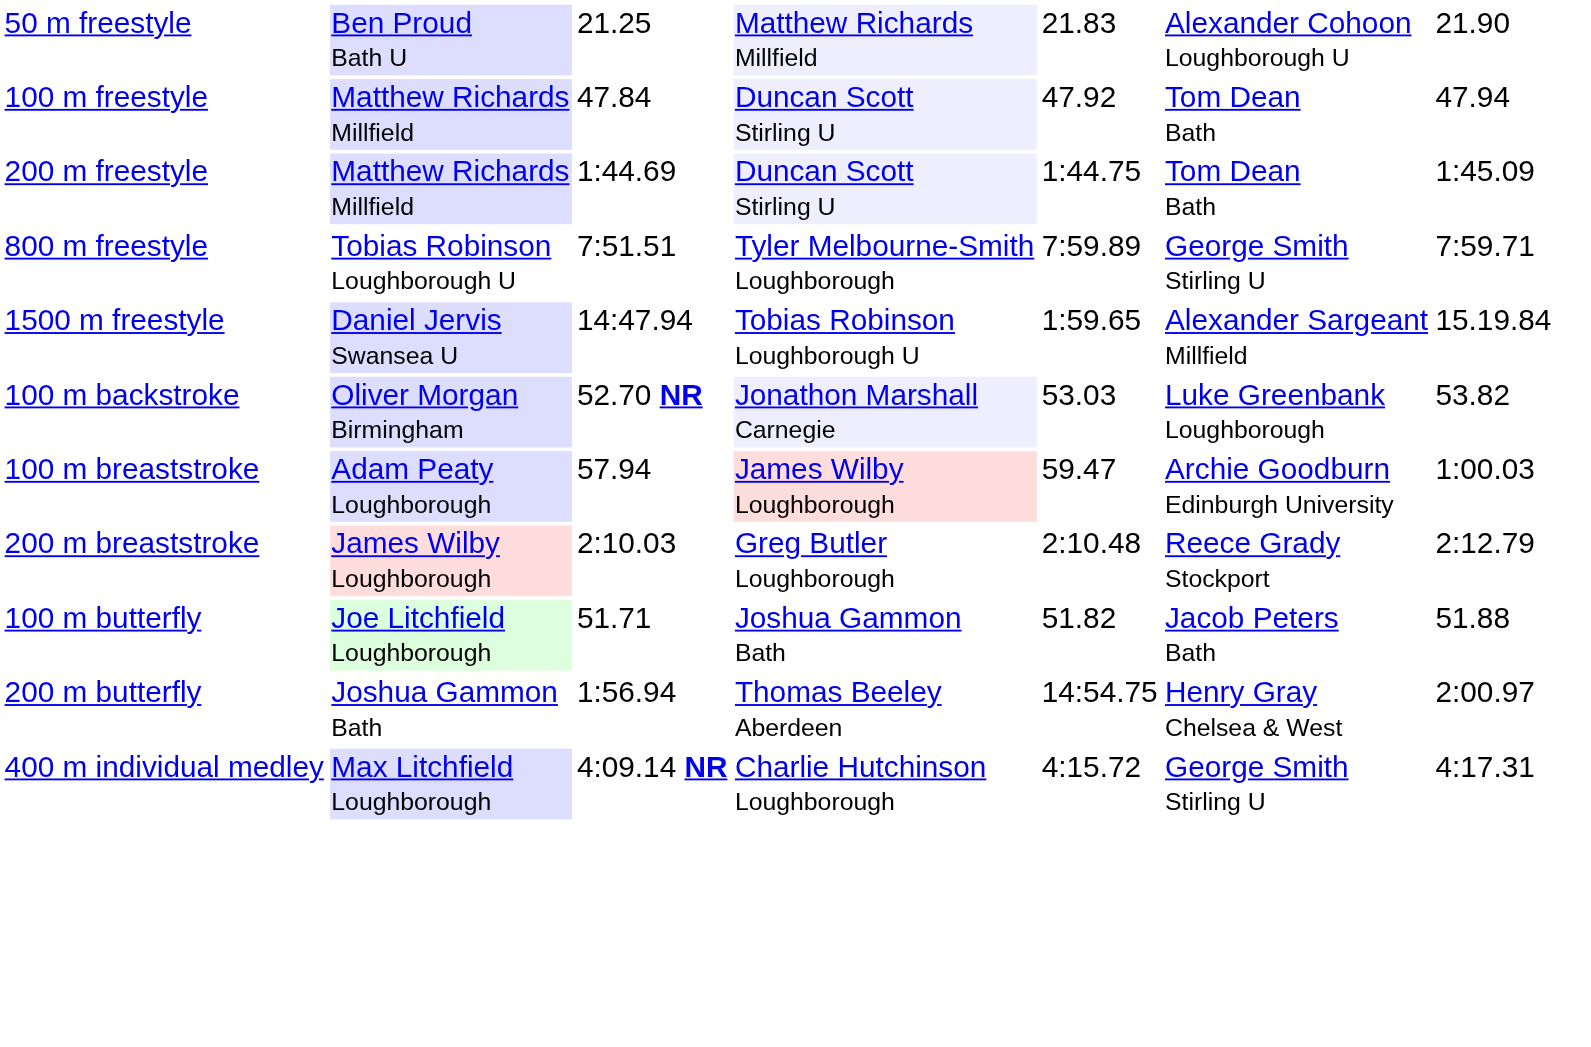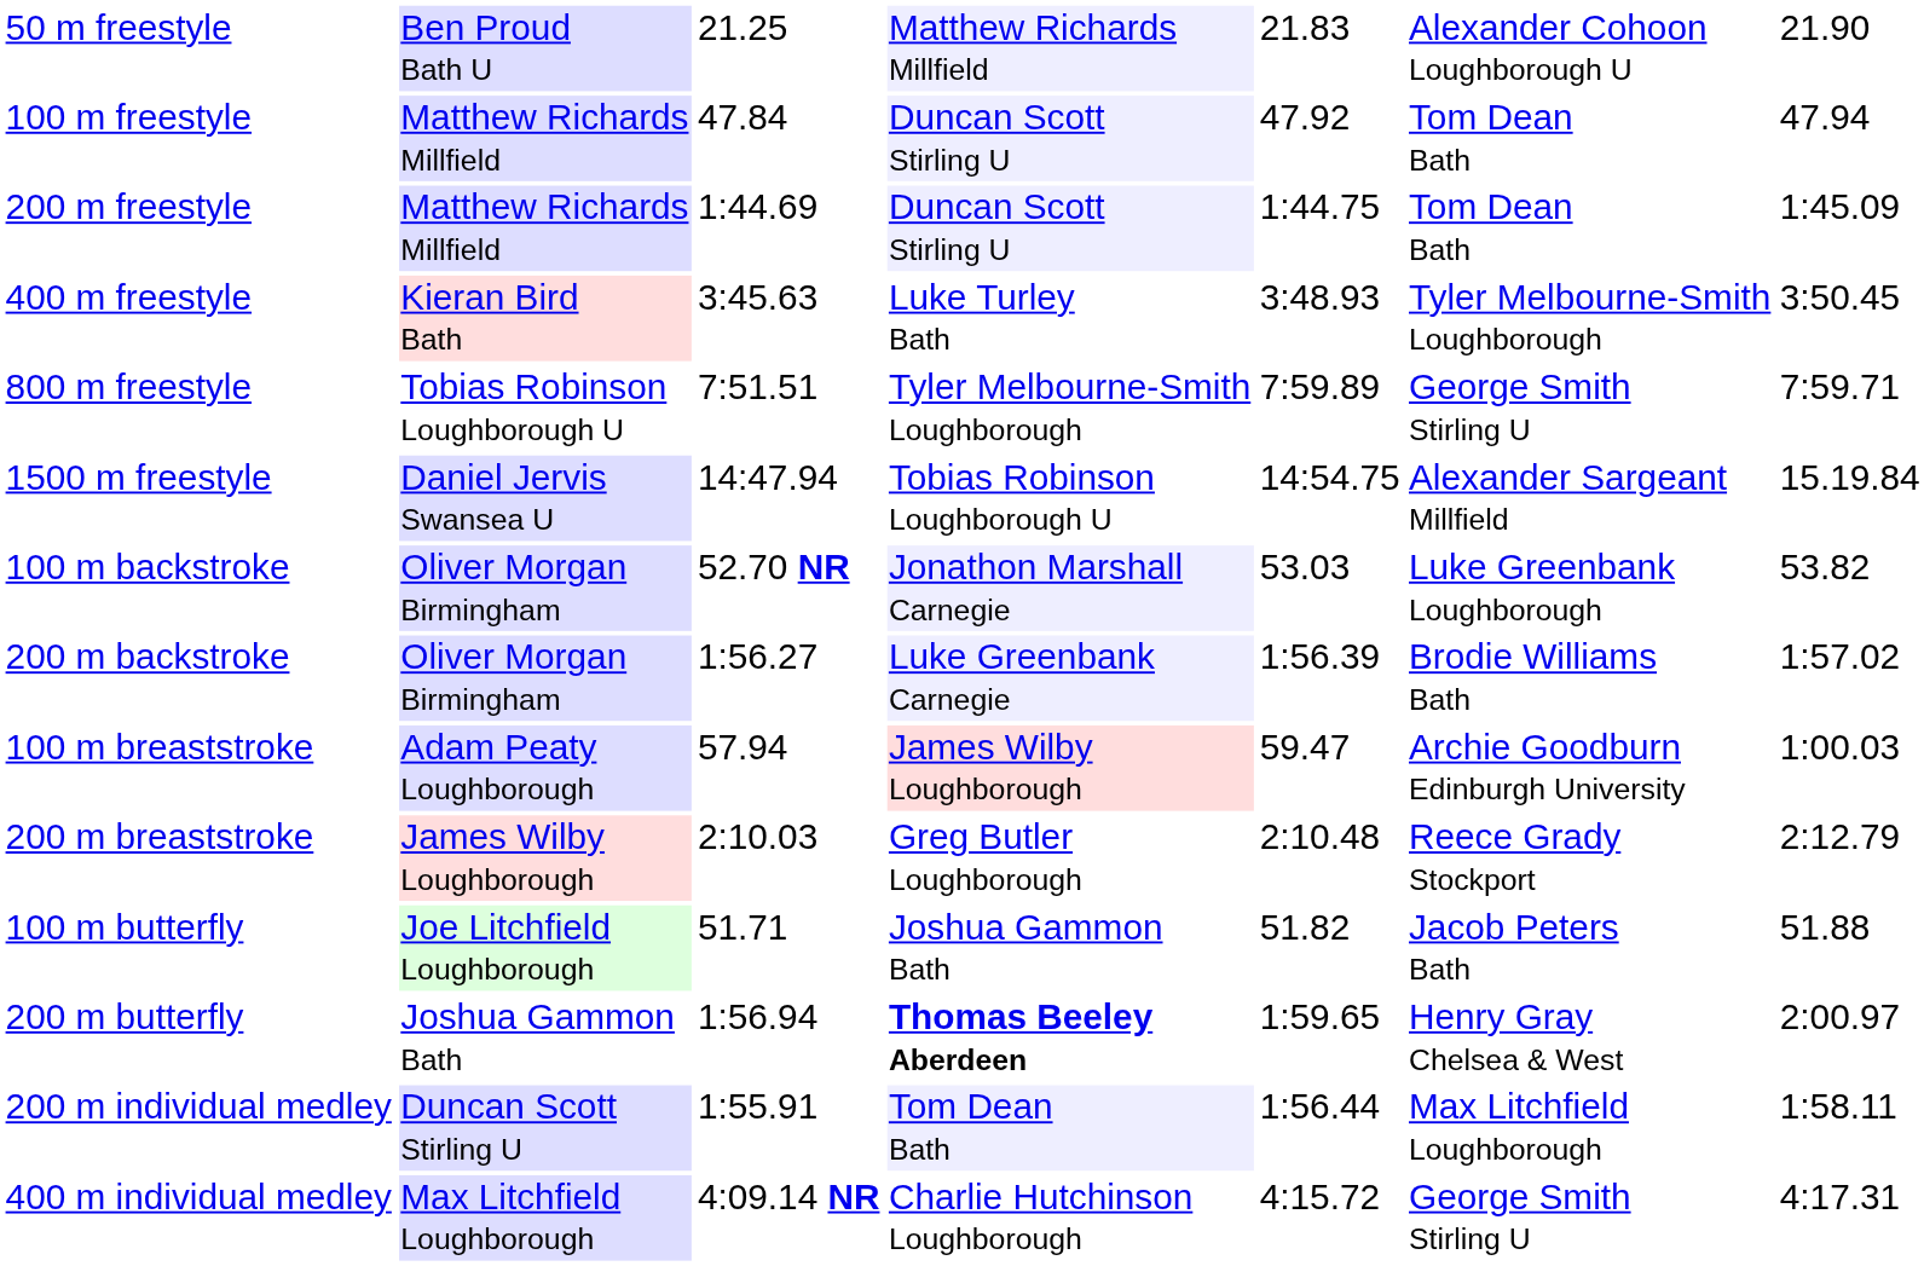 <table>
 <tr valign="top">
 <td><a href='#'>50 m freestyle</a></td>
 <td bgcolor=#DDF><a href='#'>Ben Proud</a><br><small>Bath U</small></td>
 <td>21.25</td>
 <td bgcolor=#EEF><a href='#'>Matthew Richards</a><br><small>Millfield</small></td>
 <td>21.83</td>
 <td><a href='#'>Alexander Cohoon</a><br><small>Loughborough U</small></td>
 <td>21.90</td>
 </tr>
 <tr valign="top">
 <td><a href='#'>100 m freestyle</a></td>
 <td bgcolor=#DDF><a href='#'>Matthew Richards</a><br><small>Millfield</small></td>
 <td>47.84</td>
 <td bgcolor=#EEF><a href='#'>Duncan Scott</a><br><small>Stirling U</small></td>
 <td>47.92</td>
 <td><a href='#'>Tom Dean</a><br><small>Bath</small></td>
 <td>47.94</td>
 </tr>
 <tr valign="top">
 <td><a href='#'>200 m freestyle</a></td>
 <td bgcolor=#DDF><a href='#'>Matthew Richards</a><br><small>Millfield</small></td>
 <td>1:44.69</td>
 <td bgcolor=#EEF><a href='#'>Duncan Scott</a><br><small>Stirling U</small></td>
 <td>1:44.75</td>
 <td><a href='#'>Tom Dean</a><br><small>Bath</small></td>
 <td>1:45.09</td>
 </tr>
 <tr valign="top">
+<td><a href='#'>400 m freestyle</a></td>
+<td bgcolor=#FDD><a href='#'>Kieran Bird</a><br><small>Bath</small></td>
+<td>3:45.63</td>
+<td><a href='#'>Luke Turley</a><br><small>Bath</small></td>
+<td>3:48.93</td>
+<td><a href='#'>Tyler Melbourne-Smith</a><br><small>Loughborough</small></td>
+<td>3:50.45</td>
+</tr>
+<tr valign="top">
 <td><a href='#'>800 m freestyle</a></td>
 <td><a href='#'>Tobias Robinson</a><br><small>Loughborough U</small></td>
 <td>7:51.51</td>
 <td><a href='#'>Tyler Melbourne-Smith</a><br><small>Loughborough</small></td>
 <td>7:59.89</td>
 <td><a href='#'>George Smith</a><br><small>Stirling U</small></td>
 <td>7:59.71</td>
 </tr>
 <tr valign="top">
 <td><a href='#'>1500 m freestyle</a></td>
 <td bgcolor=#DDF><a href='#'>Daniel Jervis</a><br><small>Swansea U</small></td>
 <td>14:47.94</td>
 <td><a href='#'>Tobias Robinson</a><br><small>Loughborough U</small></td>
-<td>1:59.65</td>
+<td>14:54.75</td>
 <td><a href='#'>Alexander Sargeant</a><br><small>Millfield</small></td>
 <td>15.19.84</td>
 </tr>
 <tr valign="top">
 <td><a href='#'>100 m backstroke</a></td>
 <td bgcolor=#DDF><a href='#'>Oliver Morgan</a><br><small>Birmingham</small></td>
 <td>52.70 <strong><a href='#'>NR</a></strong></td>
 <td bgcolor=#EEF><a href='#'>Jonathon Marshall</a><br><small>Carnegie</small></td>
 <td>53.03</td>
 <td><a href='#'>Luke Greenbank</a><br><small>Loughborough</small></td>
 <td>53.82</td>
+</tr>
+<tr valign="top">
+<td><a href='#'>200 m backstroke</a></td>
+<td bgcolor=#DDF><a href='#'>Oliver Morgan</a><br><small>Birmingham</small></td>
+<td>1:56.27</td>
+<td bgcolor=#EEF><a href='#'>Luke Greenbank</a><br><small>Carnegie</small></td>
+<td>1:56.39</td>
+<td><a href='#'>Brodie Williams</a><br><small>Bath</small></td>
+<td>1:57.02</td>
 </tr>
 <tr valign="top">
 <td><a href='#'>100 m breaststroke</a></td>
 <td bgcolor=#DDF><a href='#'>Adam Peaty</a><br><small>Loughborough</small></td>
 <td>57.94</td>
 <td bgcolor=#FDD><a href='#'>James Wilby</a><br><small>Loughborough</small></td>
 <td>59.47</td>
 <td><a href='#'>Archie Goodburn</a><br><small>Edinburgh University</small></td>
 <td>1:00.03</td>
 </tr>
 <tr valign="top">
 <td><a href='#'>200 m breaststroke</a></td>
 <td bgcolor=#FDD><a href='#'>James Wilby</a><br><small>Loughborough</small></td>
 <td>2:10.03</td>
 <td><a href='#'>Greg Butler</a><br><small>Loughborough</small></td>
 <td>2:10.48</td>
 <td><a href='#'>Reece Grady</a><br><small>Stockport</small></td>
 <td>2:12.79</td>
 </tr>
 <tr valign="top">
 <td><a href='#'>100 m butterfly</a></td>
 <td bgcolor=#DFD><a href='#'>Joe Litchfield</a><br><small>Loughborough</small></td>
 <td>51.71</td>
 <td><a href='#'>Joshua Gammon</a><br><small>Bath</small></td>
 <td>51.82</td>
 <td><a href='#'>Jacob Peters</a><br><small>Bath</small></td>
 <td>51.88</td>
 </tr>
 <tr valign="top">
 <td><a href='#'>200 m butterfly</a></td>
 <td><a href='#'>Joshua Gammon</a><br><small>Bath</small></td>
 <td>1:56.94</td>
-<td><a href='#'>Thomas Beeley</a><br><small>Aberdeen</small></td>
-<td>14:54.75</td>
+<td><strong><a href='#'>Thomas Beeley</a><br><small>Aberdeen</small></strong></td>
+<td>1:59.65</td>
 <td><a href='#'>Henry Gray</a><br><small>Chelsea & West</small></td>
 <td>2:00.97</td>
+</tr>
+<tr valign="top">
+<td><a href='#'>200 m individual medley</a></td>
+<td bgcolor=#DDF><a href='#'>Duncan Scott</a><br><small>Stirling U</small></td>
+<td>1:55.91</td>
+<td bgcolor=#EEF><a href='#'>Tom Dean</a><br><small>Bath</small></td>
+<td>1:56.44</td>
+<td><a href='#'>Max Litchfield</a> <br><small>Loughborough </small></td>
+<td>1:58.11</td>
 </tr>
 <tr valign="top">
 <td><a href='#'>400 m individual medley</a></td>
 <td bgcolor=#DDF><a href='#'>Max Litchfield</a> <br><small>Loughborough </small></td>
 <td>4:09.14 <strong><a href='#'>NR</a></strong></td>
 <td><a href='#'>Charlie Hutchinson</a> <br><small>Loughborough </small></td>
 <td>4:15.72</td>
 <td><a href='#'>George Smith</a><br><small>Stirling U</small></td>
 <td>4:17.31</td>
 </tr>
 </table>
